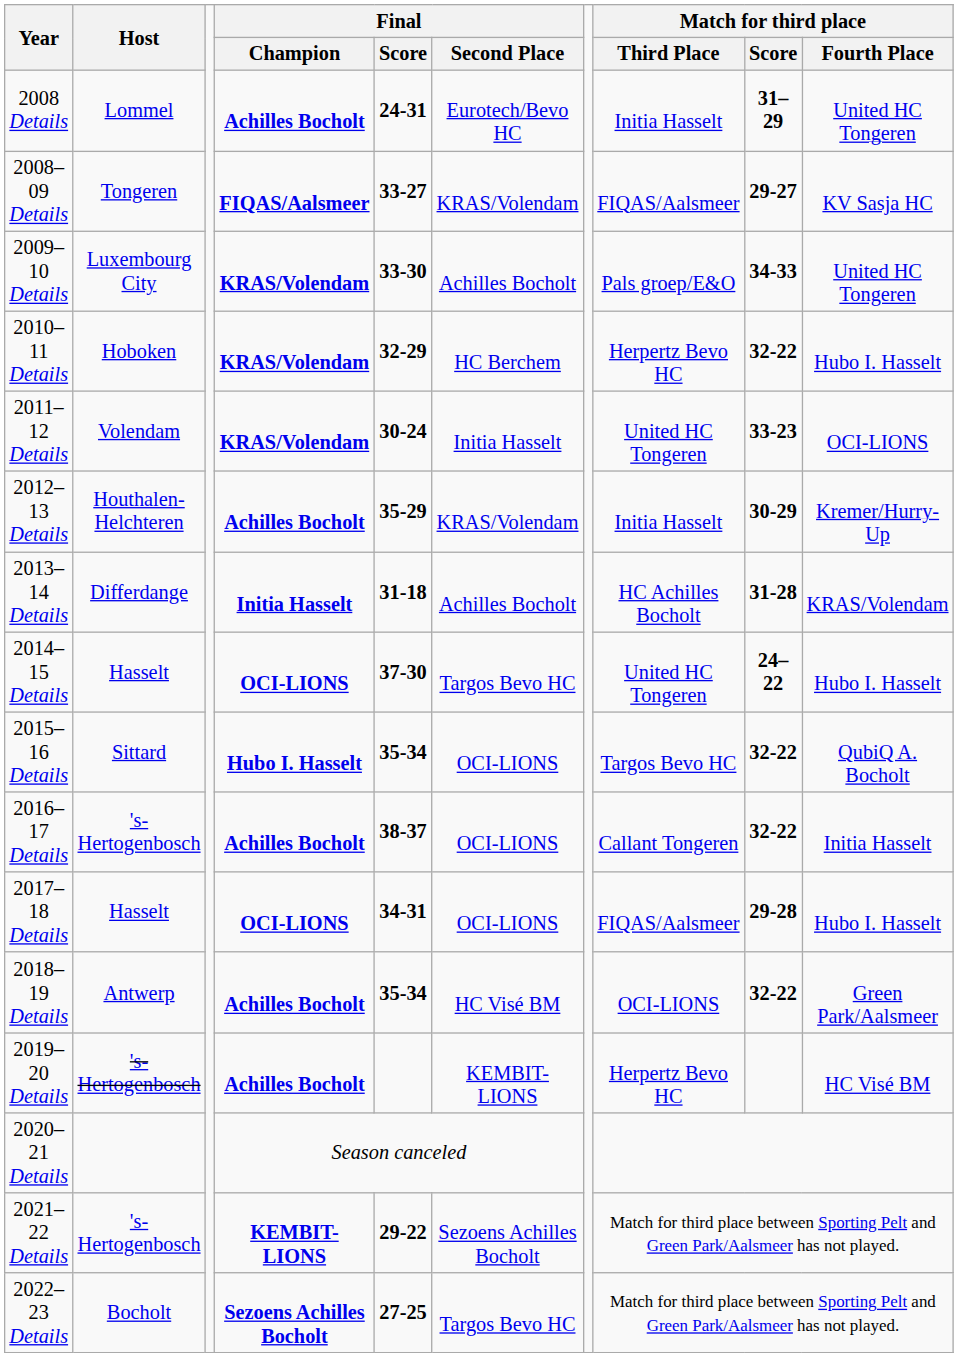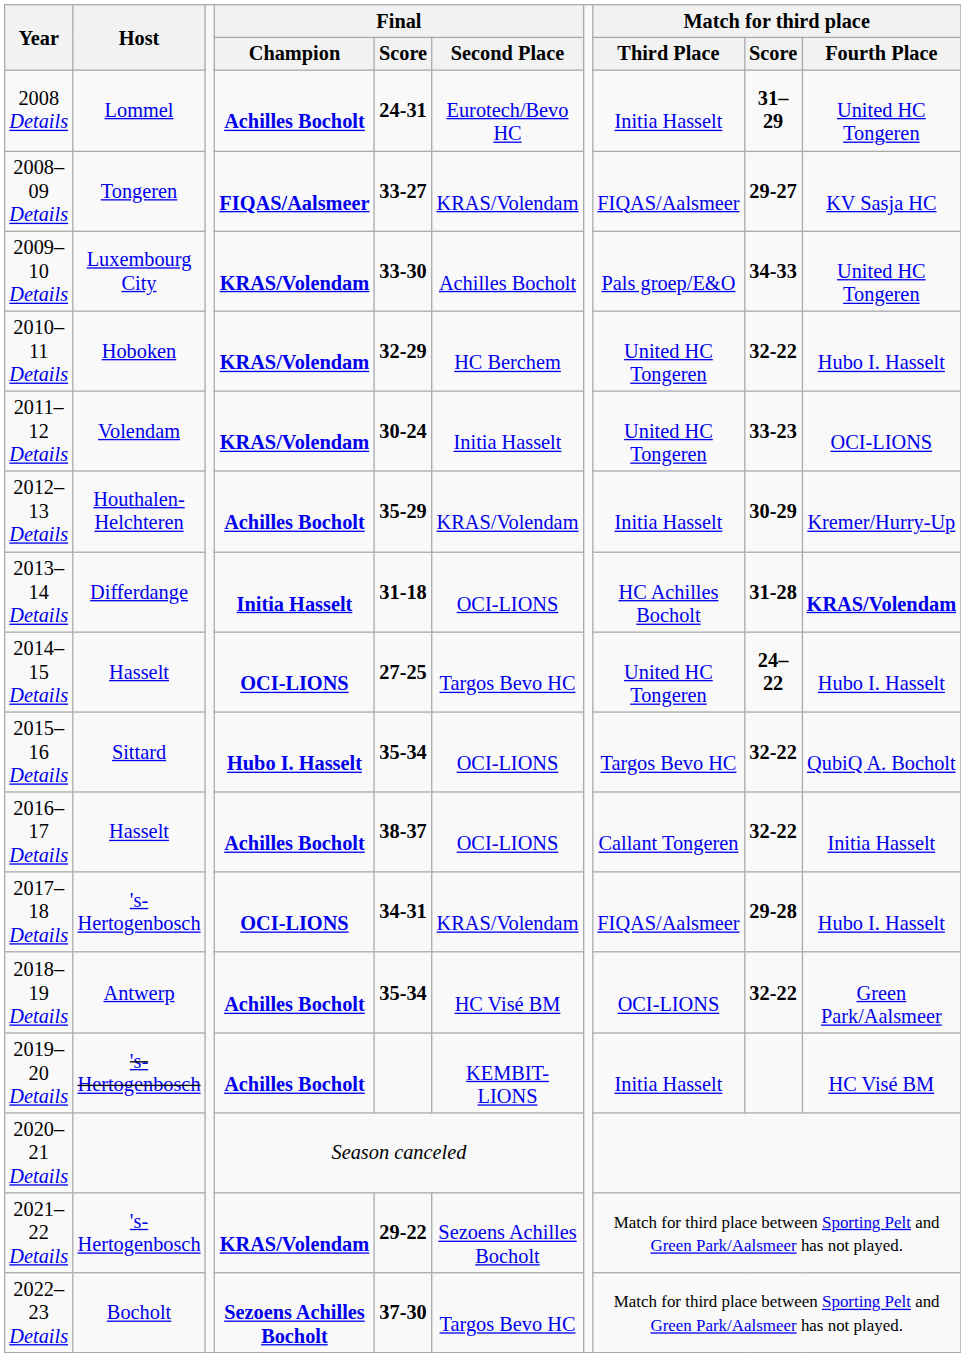 <table class="wikitable" style="font-size: 97%; text-align: center;">
 <tr>
 <th rowspan=2 width=8%>Year</th>
 <th rowspan=2 width=9%>Host</th>
 <td width=1% rowspan=30></td>
 <th colspan=3>Final</th>
 <td width=1% rowspan=30></td>
 <th colspan=3>Match for third place</th>
 </tr>
 <tr>
 <th width=15%>Champion</th>
 <th width=10%>Score</th>
 <th width=15%>Second Place</th>
 <th width=15%>Third Place</th>
 <th width=10%>Score</th>
 <th width=15%>Fourth Place</th>
 </tr>
 <tr>
 <td>2008<br><em><a href='#'>Details</a></em></td>
 <td><a href='#'>Lommel</a></td>
 <td><br> <strong><a href='#'>Achilles Bocholt</a></strong></td>
 <td><strong>24-31</strong></td>
 <td><br>  <a href='#'>Eurotech/Bevo HC</a></td>
 <td><br>  <a href='#'>Initia Hasselt</a></td>
 <td><strong>31–29</strong></td>
 <td><br>  <a href='#'>United HC Tongeren</a></td>
 </tr>
 <tr>
 <td>2008–09<br><em><a href='#'>Details</a></em></td>
 <td><a href='#'>Tongeren</a></td>
 <td><br>  <strong><a href='#'>FIQAS/Aalsmeer</a></strong></td>
 <td><strong>33-27</strong></td>
 <td><br>  <a href='#'>KRAS/Volendam</a></td>
 <td><br>  <a href='#'>FIQAS/Aalsmeer</a></td>
 <td><strong>29-27</strong></td>
 <td><br>  <a href='#'>KV Sasja HC</a></td>
 </tr>
 <tr>
 <td>2009–10<br><em><a href='#'>Details</a></em></td>
 <td><a href='#'>Luxembourg City</a></td>
 <td><br>  <strong><a href='#'>KRAS/Volendam</a></strong></td>
 <td><strong>33-30</strong></td>
 <td><br>  <a href='#'>Achilles Bocholt</a></td>
 <td><br>  <a href='#'>Pals groep/E&O</a></td>
 <td><strong>34-33</strong></td>
 <td><br>  <a href='#'>United HC Tongeren</a></td>
 </tr>
 <tr>
 <td>2010–11<br><em><a href='#'>Details</a></em></td>
 <td><a href='#'>Hoboken</a></td>
 <td><br>  <strong><a href='#'>KRAS/Volendam</a></strong></td>
 <td><strong>32-29</strong></td>
 <td><br>  <a href='#'>HC Berchem</a></td>
-<td><br>  <a href='#'>Herpertz Bevo HC</a></td>
+<td><br>  <a href='#'>United HC Tongeren</a></td>
 <td><strong>32-22</strong></td>
 <td><br> <a href='#'>Hubo I. Hasselt</a></td>
 </tr>
 <tr>
 <td>2011–12<br><em><a href='#'>Details</a></em></td>
 <td><a href='#'>Volendam</a></td>
 <td><br> <strong><a href='#'>KRAS/Volendam</a></strong></td>
 <td><strong>30-24</strong></td>
 <td><br> <a href='#'>Initia Hasselt</a></td>
 <td><br> <a href='#'>United HC Tongeren</a></td>
 <td><strong>33-23</strong></td>
 <td><br> <a href='#'>OCI-LIONS</a></td>
 </tr>
 <tr>
 <td>2012–13<br><em><a href='#'>Details</a></em></td>
 <td><a href='#'>Houthalen-Helchteren</a></td>
 <td><br> <strong><a href='#'>Achilles Bocholt</a></strong></td>
 <td><strong>35-29</strong></td>
 <td><br> <a href='#'>KRAS/Volendam</a></td>
 <td><br> <a href='#'>Initia Hasselt</a></td>
 <td><strong>30-29</strong></td>
 <td><br> <a href='#'>Kremer/Hurry-Up</a></td>
 </tr>
 <tr>
 <td>2013–14<br><em><a href='#'>Details</a></em></td>
 <td><a href='#'>Differdange</a></td>
 <td><br>  <strong><a href='#'>Initia Hasselt</a></strong></td>
 <td><strong>31-18</strong></td>
-<td><br>  <a href='#'>Achilles Bocholt</a></td>
+<td><br>  <a href='#'>OCI-LIONS</a></td>
 <td><br>  <a href='#'>HC Achilles Bocholt</a></td>
 <td><strong>31-28</strong></td>
-<td><br>  <a href='#'>KRAS/Volendam</a></td>
+<td><strong><br>  <a href='#'>KRAS/Volendam</a></strong></td>
 </tr>
 <tr>
 <td>2014–15<br><em><a href='#'>Details</a></em></td>
 <td><a href='#'>Hasselt</a></td>
 <td><br>  <strong><a href='#'>OCI-LIONS</a></strong></td>
-<td><strong>37-30</strong></td>
+<td><strong>27-25</strong></td>
 <td><br>  <a href='#'>Targos Bevo HC</a></td>
 <td><br>  <a href='#'>United HC Tongeren</a></td>
 <td><strong>24–22</strong></td>
 <td><br>  <a href='#'>Hubo I. Hasselt</a></td>
 </tr>
 <tr>
 <td>2015–16<br><em><a href='#'>Details</a></em></td>
 <td><a href='#'>Sittard</a></td>
 <td><br> <strong><a href='#'>Hubo I. Hasselt</a></strong></td>
 <td><strong>35-34</strong></td>
 <td><br> <a href='#'>OCI-LIONS</a></td>
 <td><br>  <a href='#'>Targos Bevo HC</a></td>
 <td><strong>32-22</strong></td>
 <td><br> <a href='#'>QubiQ A. Bocholt</a></td>
 </tr>
 <tr>
 <td>2016–17<br><em><a href='#'>Details</a></em></td>
-<td><a href='#'>'s-Hertogenbosch</a></td>
+<td><a href='#'>Hasselt</a></td>
 <td><br> <strong><a href='#'>Achilles Bocholt</a></strong></td>
 <td><strong>38-37</strong></td>
 <td><br> <a href='#'>OCI-LIONS</a></td>
 <td><br>  <a href='#'>Callant Tongeren</a></td>
 <td><strong>32-22</strong></td>
 <td><br>  <a href='#'>Initia Hasselt</a></td>
 </tr>
 <tr>
 <td>2017–18<br><em><a href='#'>Details</a></em></td>
-<td><a href='#'>Hasselt</a></td>
+<td><a href='#'>'s-Hertogenbosch</a></td>
 <td><br>  <strong><a href='#'>OCI-LIONS</a></strong></td>
 <td><strong>34-31</strong></td>
-<td><br> <a href='#'>OCI-LIONS</a></td>
+<td><br> <a href='#'>KRAS/Volendam</a></td>
 <td><br>  <a href='#'>FIQAS/Aalsmeer</a></td>
 <td><strong>29-28</strong></td>
 <td><br> <a href='#'>Hubo I. Hasselt</a></td>
 </tr>
 <tr>
 <td>2018–19<br><em><a href='#'>Details</a></em></td>
 <td><a href='#'>Antwerp</a></td>
 <td><br> <strong><a href='#'>Achilles Bocholt</a></strong></td>
 <td><strong>35-34</strong></td>
 <td><br> <a href='#'>HC Visé BM</a></td>
 <td><br>  <a href='#'>OCI-LIONS</a></td>
 <td><strong>32-22</strong></td>
 <td><br> <a href='#'>Green Park/Aalsmeer</a></td>
 </tr>
 <tr>
 <td>2019–20<br><em><a href='#'>Details</a></em></td>
 <td><s><a href='#'>'s-Hertogenbosch</a></s></td>
 <td><br> <strong><a href='#'>Achilles Bocholt</a></strong></td>
 <td></td>
 <td><br> <a href='#'>KEMBIT-LIONS</a></td>
-<td><br>  <a href='#'>Herpertz Bevo HC</a></td>
+<td><br>  <a href='#'>Initia Hasselt</a></td>
 <td></td>
 <td><br> <a href='#'>HC Visé BM</a></td>
 </tr>
 <tr>
 <td>2020–21<br><em><a href='#'>Details</a></em></td>
 <td></td>
 <td colspan="3"><em>Season canceled</em></td>
 <td colspan="3"></td>
 </tr>
 <tr>
 <td>2021–22<br><em><a href='#'>Details</a></em></td>
 <td><a href='#'>'s-Hertogenbosch</a></td>
-<td><br> <strong><a href='#'>KEMBIT-LIONS</a></strong></td>
+<td><br>  <strong><a href='#'>KRAS/Volendam</a></strong></td>
 <td><strong>29-22</strong></td>
 <td><br> <a href='#'>Sezoens Achilles Bocholt</a></td>
 <td colspan="3"><small>Match for third place between <a href='#'>Sporting Pelt</a> and <a href='#'>Green Park/Aalsmeer</a> has not played.</small></td>
 </tr>
 <tr>
 <td>2022–23<br><em><a href='#'>Details</a></em></td>
 <td><a href='#'>Bocholt</a></td>
 <td><br> <strong><a href='#'>Sezoens Achilles Bocholt</a></strong></td>
-<td><strong>27-25</strong></td>
+<td><strong>37-30</strong></td>
 <td><br>  <a href='#'>Targos Bevo HC</a></td>
 <td colspan="3"><small>Match for third place between <a href='#'>Sporting Pelt</a> and <a href='#'>Green Park/Aalsmeer</a> has not played.</small></td>
 </tr>
 </table>
